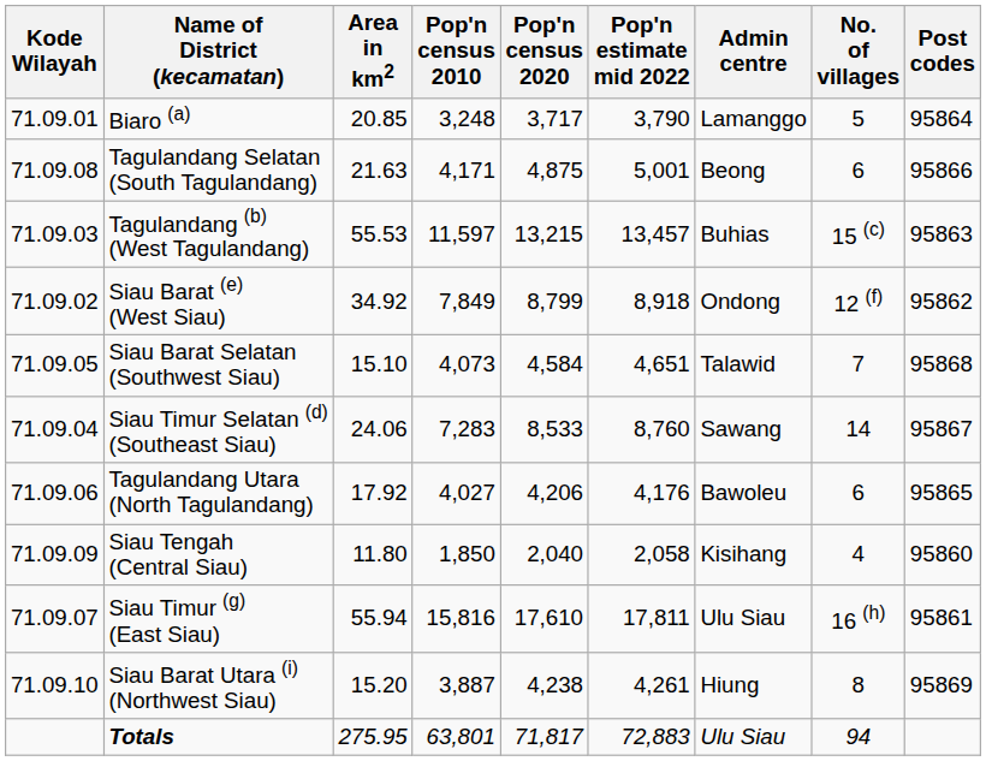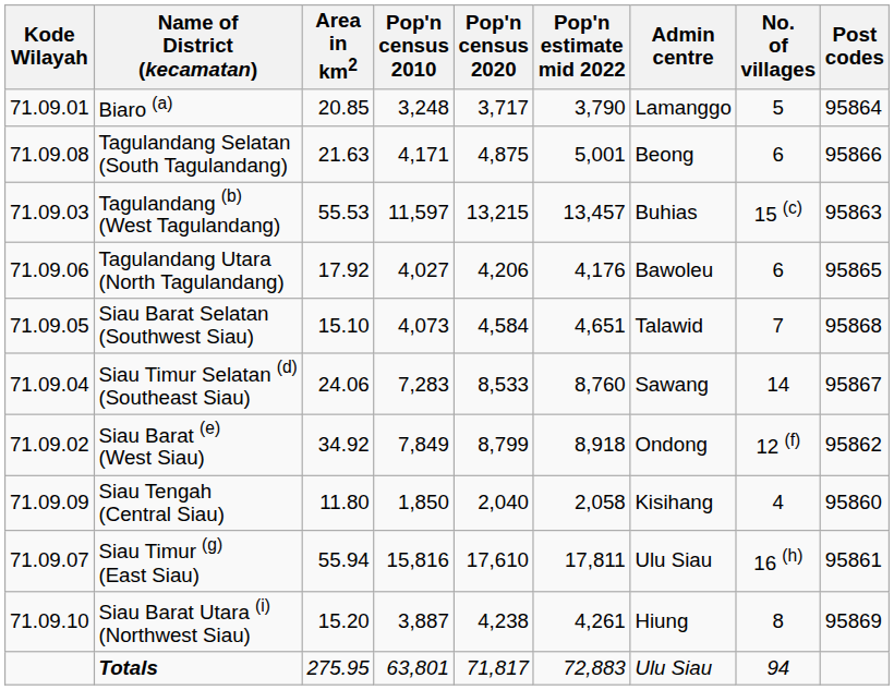 <table class="sortable wikitable">
 <tr>
 <th>Kode <br>Wilayah</th>
 <th>Name of<br>District<br>(<em>kecamatan</em>)</th>
 <th>Area<br>in<br> km<sup>2</sup></th>
 <th>Pop'n<br>census<br>2010</th>
 <th>Pop'n<br>census<br>2020</th>
 <th>Pop'n<br>estimate<br>mid 2022</th>
 <th>Admin<br>centre</th>
 <th>No.<br>of<br>villages</th>
 <th>Post<br>codes</th>
 </tr>
 <tr>
 <td>71.09.01</td>
 <td>Biaro <sup>(a)</sup></td>
 <td align="right">20.85</td>
 <td align="right">3,248</td>
 <td align="right">3,717</td>
 <td align="right">3,790</td>
 <td>Lamanggo</td>
 <td align="center">5</td>
 <td>95864</td>
 </tr>
 <tr>
 <td>71.09.08</td>
 <td>Tagulandang Selatan <br> (South Tagulandang)</td>
 <td align="right">21.63</td>
 <td align="right">4,171</td>
 <td align="right">4,875</td>
 <td align="right">5,001</td>
 <td>Beong</td>
 <td align="center">6</td>
 <td>95866</td>
 </tr>
 <tr>
 <td>71.09.03</td>
 <td>Tagulandang <sup>(b)</sup> <br> (West Tagulandang)</td>
 <td align="right">55.53</td>
 <td align="right">11,597</td>
 <td align="right">13,215</td>
 <td align="right">13,457</td>
 <td>Buhias</td>
 <td align="center">15 <sup>(c)</sup></td>
 <td>95863</td>
 </tr>
 <tr>
-<td>71.09.02</td>
-<td>Siau Barat <sup>(e)</sup> <br> (West Siau)</td>
-<td align="right">34.92</td>
-<td align="right">7,849</td>
-<td align="right">8,799</td>
-<td align="right">8,918</td>
-<td>Ondong</td>
-<td align="center">12 <sup>(f)</sup></td>
-<td>95862</td>
+<td>71.09.06</td>
+<td>Tagulandang Utara <br> (North Tagulandang)</td>
+<td align="right">17.92</td>
+<td align="right">4,027</td>
+<td align="right">4,206</td>
+<td align="right">4,176</td>
+<td>Bawoleu</td>
+<td align="center">6</td>
+<td>95865</td>
 </tr>
 <tr>
 <td>71.09.05</td>
 <td>Siau Barat Selatan <br> (Southwest Siau)</td>
 <td align="right">15.10</td>
 <td align="right">4,073</td>
 <td align="right">4,584</td>
 <td align="right">4,651</td>
 <td>Talawid</td>
 <td align="center">7</td>
 <td>95868</td>
 </tr>
 <tr>
 <td> 71.09.04</td>
 <td>Siau Timur Selatan <sup>(d)</sup> <br> (Southeast Siau)</td>
 <td align="right">24.06</td>
 <td align="right">7,283</td>
 <td align="right">8,533</td>
 <td align="right">8,760</td>
 <td>Sawang</td>
 <td align="center">14</td>
 <td>95867</td>
 </tr>
 <tr>
-<td>71.09.06</td>
-<td>Tagulandang Utara <br> (North Tagulandang)</td>
-<td align="right">17.92</td>
-<td align="right">4,027</td>
-<td align="right">4,206</td>
-<td align="right">4,176</td>
-<td>Bawoleu</td>
-<td align="center">6</td>
-<td>95865</td>
+<td>71.09.02</td>
+<td>Siau Barat <sup>(e)</sup> <br> (West Siau)</td>
+<td align="right">34.92</td>
+<td align="right">7,849</td>
+<td align="right">8,799</td>
+<td align="right">8,918</td>
+<td>Ondong</td>
+<td align="center">12 <sup>(f)</sup></td>
+<td>95862</td>
 </tr>
 <tr>
 <td>71.09.09</td>
 <td>Siau Tengah <br> (Central Siau)</td>
 <td align="right">11.80</td>
 <td align="right">1,850</td>
 <td align="right">2,040</td>
 <td align="right">2,058</td>
 <td>Kisihang</td>
 <td align="center">4</td>
 <td>95860</td>
 </tr>
 <tr>
 <td>71.09.07</td>
 <td>Siau Timur <sup>(g)</sup> <br> (East Siau)</td>
 <td align="right">55.94</td>
 <td align="right">15,816</td>
 <td align="right">17,610</td>
 <td align="right">17,811</td>
 <td>Ulu Siau</td>
 <td align="center">16 <sup>(h)</sup></td>
 <td>95861</td>
 </tr>
 <tr>
 <td>71.09.10</td>
 <td>Siau Barat Utara <sup>(i)</sup> <br> (Northwest Siau)</td>
 <td align="right">15.20</td>
 <td align="right">3,887</td>
 <td align="right">4,238</td>
 <td align="right">4,261</td>
 <td>Hiung</td>
 <td align="center">8</td>
 <td>95869</td>
 </tr>
 <tr>
 <td></td>
 <td><strong><em>Totals</em></strong></td>
 <td align="right"><em>275.95</em></td>
 <td align="right"><em>63,801</em></td>
 <td align="right"><em>71,817</em></td>
 <td align="right"><em>72,883</em></td>
 <td><em>Ulu Siau</em></td>
 <td align="center"><em>94</em></td>
 <td></td>
 </tr>
 </table>
